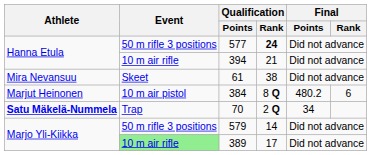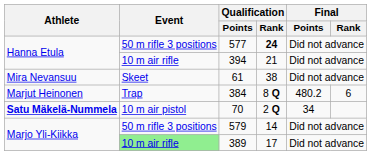 <table class="wikitable" style="font-size:90%">
 <tr>
 <th rowspan="2">Athlete</th>
 <th rowspan="2">Event</th>
 <th colspan=2>Qualification</th>
 <th colspan=2>Final</th>
 </tr>
 <tr style="font-size:95%">
 <th>Points</th>
 <th>Rank</th>
 <th>Points</th>
 <th>Rank</th>
 </tr>
 <tr align=center>
 <td align=left rowspan=2><a href='#'>Hanna Etula</a></td>
 <td align=left><a href='#'>50 m rifle 3 positions</a></td>
 <td>577</td>
 <td><strong>24</strong></td>
 <td colspan=2>Did not advance</td>
 </tr>
 <tr align=center>
 <td align=left><a href='#'>10 m air rifle</a></td>
 <td>394</td>
 <td>21</td>
 <td colspan=2>Did not advance</td>
 </tr>
 <tr align=center>
 <td align=left><a href='#'>Mira Nevansuu</a></td>
 <td align=left><a href='#'>Skeet</a></td>
 <td>61</td>
 <td>38</td>
 <td colspan=2>Did not advance</td>
 </tr>
 <tr align=center>
 <td align=left><a href='#'>Marjut Heinonen</a></td>
-<td align=left><a href='#'>10 m air pistol</a></td>
+<td align=left><a href='#'>Trap</a></td>
 <td>384</td>
 <td>8 <strong>Q</strong></td>
 <td>480.2</td>
 <td>6</td>
 </tr>
 <tr align=center>
 <td align=left><strong><a href='#'>Satu Mäkelä-Nummela</a></strong></td>
-<td align=left><a href='#'>Trap</a></td>
+<td align=left><a href='#'>10 m air pistol</a></td>
 <td>70</td>
 <td>2 <strong>Q</strong></td>
 <td>34 </td>
 <td></td>
 </tr>
 <tr align=center>
 <td align=left rowspan=2><a href='#'>Marjo Yli-Kiikka</a></td>
 <td align=left><a href='#'>50 m rifle 3 positions</a></td>
 <td>579</td>
 <td>14</td>
 <td colspan=2>Did not advance</td>
 </tr>
 <tr align=center>
 <td align=left style="background: lightgreen;"><a href='#'>10 m air rifle</a></td>
 <td>389</td>
 <td>17</td>
 <td colspan=2>Did not advance</td>
 </tr>
 </table>
